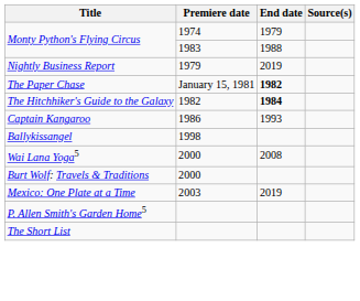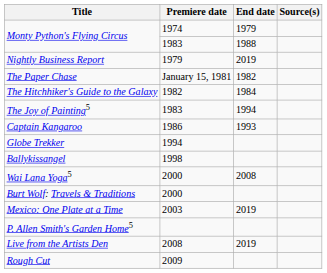 <table class="wikitable sortable">
 <tr>
 <th>Title</th>
 <th>Premiere date</th>
 <th>End date</th>
 <th>Source(s)</th>
 </tr>
 <tr>
 <td rowspan="2"><em><a href='#'>Monty Python's Flying Circus</a></em></td>
 <td>1974</td>
 <td>1979</td>
 <td></td>
 </tr>
 <tr>
 <td>1983</td>
 <td>1988</td>
 <td></td>
 </tr>
 <tr>
 <td><em><a href='#'>Nightly Business Report</a></em></td>
 <td>1979</td>
 <td>2019</td>
 <td></td>
 </tr>
 <tr>
 <td><em><a href='#'>The Paper Chase</a></em></td>
 <td>January 15, 1981</td>
-<td><strong>1982</strong></td>
+<td>1982</td>
 <td></td>
 </tr>
 <tr>
 <td><em><a href='#'>The Hitchhiker's Guide to the Galaxy</a></em></td>
 <td>1982</td>
-<td><strong>1984</strong></td>
+<td>1984</td>
+<td></td>
+</tr>
+<tr>
+<td><em><a href='#'>The Joy of Painting</a></em><sup>5</sup></td>
+<td>1983</td>
+<td>1994</td>
 <td></td>
 </tr>
 <tr>
 <td><em><a href='#'>Captain Kangaroo</a></em></td>
 <td>1986</td>
 <td>1993</td>
+<td></td>
+</tr>
+<tr>
+<td><em><a href='#'>Globe Trekker</a></em></td>
+<td>1994</td>
+<td></td>
 <td></td>
 </tr>
 <tr>
 <td><em><a href='#'>Ballykissangel</a></em></td>
 <td>1998</td>
 <td></td>
 <td></td>
 </tr>
 <tr>
 <td><em><a href='#'>Wai Lana Yoga</a></em><sup>5</sup></td>
 <td>2000</td>
 <td>2008</td>
 <td></td>
 </tr>
 <tr>
 <td><em><a href='#'>Burt Wolf</a>: <a href='#'>Travels & Traditions</a></em></td>
 <td>2000</td>
 <td></td>
 <td></td>
 </tr>
 <tr>
 <td><em><a href='#'>Mexico: One Plate at a Time</a></em></td>
 <td>2003</td>
 <td>2019</td>
 <td></td>
 </tr>
 <tr>
 <td><em><a href='#'>P. Allen Smith's Garden Home</a></em><sup>5</sup></td>
 <td></td>
 <td></td>
 <td></td>
 </tr>
 <tr>
-<td><em><a href='#'>The Short List</a></em></td>
+<td><em><a href='#'>Live from the Artists Den</a></em></td>
+<td>2008</td>
+<td>2019</td>
 <td></td>
+</tr>
+<tr>
+<td><em><a href='#'>Rough Cut</a></em></td>
+<td>2009</td>
 <td></td>
 <td></td>
 </tr>
 </table>
